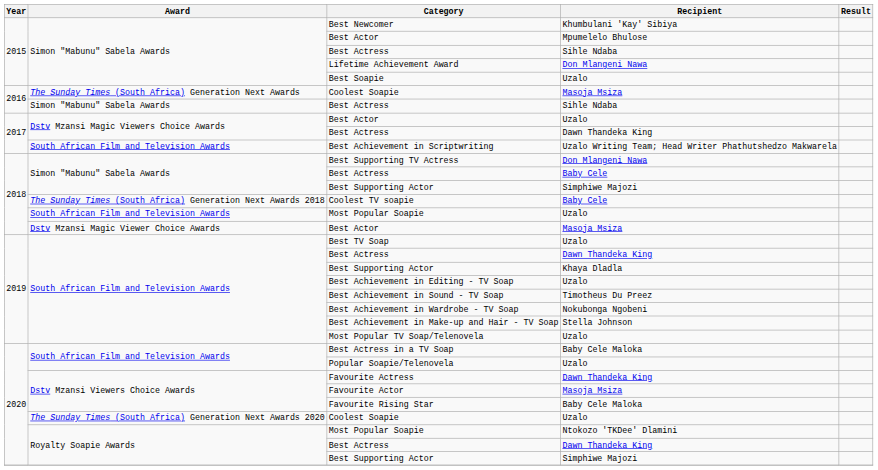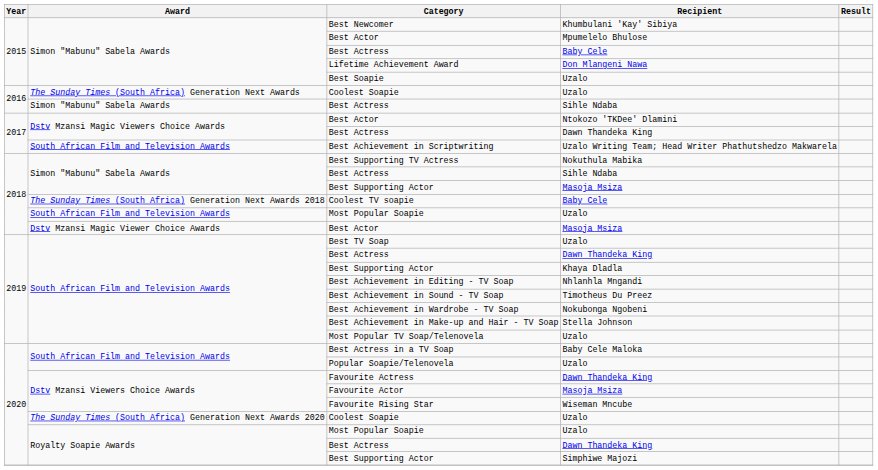 <table class="wikitable">
 <tr>
 <th>Year</th>
 <th>Award</th>
 <th>Category</th>
 <th>Recipient</th>
 <th>Result</th>
 </tr>
 <tr>
 <td rowspan=5>2015</td>
 <td rowspan=5>Simon "Mabunu" Sabela Awards</td>
 <td>Best Newcomer</td>
 <td>Khumbulani 'Kay' Sibiya</td>
 <td></td>
 </tr>
 <tr>
 <td>Best Actor</td>
 <td>Mpumelelo Bhulose</td>
 <td></td>
 </tr>
 <tr>
 <td>Best Actress</td>
-<td>Sihle Ndaba</td>
+<td><a href='#'>Baby Cele</a></td>
 <td></td>
 </tr>
 <tr>
 <td>Lifetime Achievement Award</td>
 <td><a href='#'>Don Mlangeni Nawa</a></td>
 <td></td>
 </tr>
 <tr>
 <td>Best Soapie</td>
 <td>Uzalo</td>
 <td></td>
 </tr>
 <tr>
 <td rowspan=2>2016</td>
 <td><a href='#'><em>The Sunday Times</em> (South Africa)</a> Generation Next Awards</td>
 <td>Coolest Soapie</td>
-<td><a href='#'>Masoja Msiza</a></td>
+<td>Uzalo</td>
 <td></td>
 </tr>
 <tr>
 <td>Simon "Mabunu" Sabela Awards</td>
 <td>Best Actress</td>
 <td>Sihle Ndaba</td>
 <td></td>
 </tr>
 <tr>
 <td rowspan=3>2017</td>
 <td rowspan=2><a href='#'>Dstv</a> Mzansi Magic Viewers Choice Awards</td>
 <td>Best Actor</td>
-<td>Uzalo</td>
+<td>Ntokozo 'TKDee' Dlamini</td>
 <td></td>
 </tr>
 <tr>
 <td>Best Actress</td>
 <td>Dawn Thandeka King</td>
 <td></td>
 </tr>
 <tr>
 <td><a href='#'>South African Film and Television Awards</a></td>
 <td>Best Achievement in Scriptwriting</td>
 <td>Uzalo Writing Team; Head Writer Phathutshedzo Makwarela</td>
 <td></td>
 </tr>
 <tr>
 <td rowspan=6>2018</td>
 <td rowspan=3>Simon "Mabunu" Sabela Awards</td>
 <td>Best Supporting TV Actress</td>
-<td><a href='#'>Don Mlangeni Nawa</a></td>
+<td>Nokuthula Mabika</td>
 <td></td>
 </tr>
 <tr>
 <td>Best Actress</td>
-<td><a href='#'>Baby Cele</a></td>
+<td>Sihle Ndaba</td>
 <td></td>
 </tr>
 <tr>
 <td>Best Supporting Actor</td>
-<td>Simphiwe Majozi</td>
+<td><a href='#'>Masoja Msiza</a></td>
 <td></td>
 </tr>
 <tr>
 <td><a href='#'><em>The Sunday Times</em> (South Africa)</a> Generation Next Awards 2018</td>
 <td>Coolest TV soapie</td>
 <td><a href='#'>Baby Cele</a></td>
 <td></td>
 </tr>
 <tr>
 <td><a href='#'>South African Film and Television Awards</a></td>
 <td>Most Popular Soapie</td>
 <td>Uzalo</td>
 <td></td>
 </tr>
 <tr>
 <td><a href='#'>Dstv</a> Mzansi Magic Viewer Choice Awards</td>
 <td>Best Actor</td>
 <td><a href='#'>Masoja Msiza</a></td>
 <td></td>
 </tr>
 <tr>
 <td rowspan=8>2019</td>
 <td rowspan=8><a href='#'>South African Film and Television Awards</a></td>
 <td>Best TV Soap</td>
 <td>Uzalo</td>
 <td></td>
 </tr>
 <tr>
 <td>Best Actress</td>
 <td><a href='#'>Dawn Thandeka King</a></td>
 <td></td>
 </tr>
 <tr>
 <td>Best Supporting Actor</td>
 <td>Khaya Dladla</td>
 <td></td>
 </tr>
 <tr>
 <td>Best Achievement in Editing - TV Soap</td>
-<td>Uzalo</td>
+<td>Nhlanhla Mngandi</td>
 <td></td>
 </tr>
 <tr>
 <td>Best Achievement in Sound - TV Soap</td>
 <td>Timotheus Du Preez</td>
 <td></td>
 </tr>
 <tr>
 <td>Best Achievement in Wardrobe - TV Soap</td>
 <td>Nokubonga Ngobeni</td>
 <td></td>
 </tr>
 <tr>
 <td>Best Achievement in Make-up and Hair - TV Soap</td>
 <td>Stella Johnson</td>
 <td></td>
 </tr>
 <tr>
 <td>Most Popular TV Soap/Telenovela</td>
 <td>Uzalo</td>
 <td></td>
 </tr>
 <tr>
 <td rowspan=9>2020</td>
 <td rowspan=2><a href='#'>South African Film and Television Awards</a></td>
 <td>Best Actress in a TV Soap</td>
 <td>Baby Cele Maloka</td>
 <td></td>
 </tr>
 <tr>
 <td>Popular Soapie/Telenovela</td>
 <td>Uzalo</td>
 <td></td>
 </tr>
 <tr>
 <td rowspan=3><a href='#'>Dstv</a> Mzansi Viewers Choice Awards</td>
 <td>Favourite Actress</td>
 <td><a href='#'>Dawn Thandeka King</a></td>
 <td></td>
 </tr>
 <tr>
 <td>Favourite Actor</td>
 <td><a href='#'>Masoja Msiza</a></td>
 <td></td>
 </tr>
 <tr>
 <td>Favourite Rising Star</td>
-<td>Baby Cele Maloka</td>
+<td>Wiseman Mncube</td>
 <td></td>
 </tr>
 <tr>
 <td rowspan=1><a href='#'><em>The Sunday Times</em> (South Africa)</a> Generation Next Awards 2020</td>
 <td>Coolest Soapie</td>
 <td>Uzalo</td>
 <td></td>
 </tr>
 <tr>
 <td rowspan=3>Royalty Soapie Awards</td>
 <td>Most Popular Soapie</td>
-<td>Ntokozo 'TKDee' Dlamini</td>
+<td>Uzalo</td>
 <td></td>
 </tr>
 <tr>
 <td>Best Actress</td>
 <td><a href='#'>Dawn Thandeka King</a></td>
 <td></td>
 </tr>
 <tr>
 <td>Best Supporting Actor</td>
 <td>Simphiwe Majozi</td>
 <td></td>
 </tr>
 <tr>
 </tr>
 </table>
